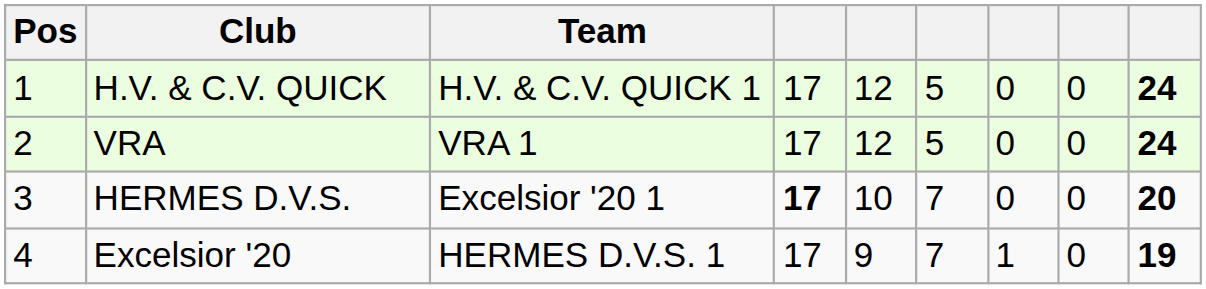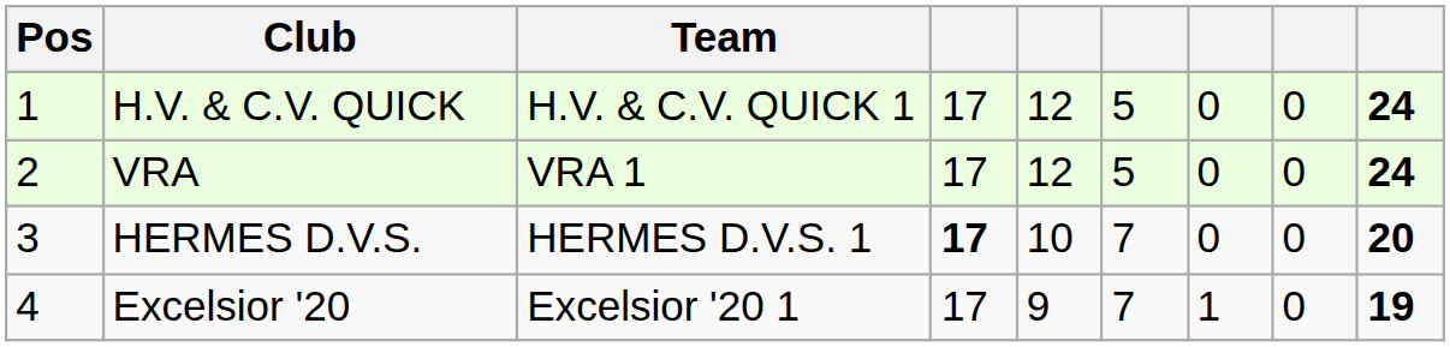 <table class="wikitable">
 <tr>
 <th align=left>Pos</th>
 <th align=left width=150>Club</th>
 <th align=left width=150>Team</th>
 <th align=center width=25></th>
 <th align=left width=25></th>
 <th align=left width=25></th>
 <th align=left width=25></th>
 <th align=left width=25></th>
 <th align=left width=25></th>
 </tr>
 <tr style="background:#EBFFE0">
 <td>1</td>
 <td align=left>H.V. & C.V. QUICK</td>
 <td align=left>H.V. & C.V. QUICK 1</td>
 <td>17</td>
 <td>12</td>
 <td>5</td>
 <td>0</td>
 <td>0</td>
 <td><strong>24</strong></td>
 </tr>
 <tr style="background:#EBFFE0">
 <td>2</td>
 <td align=left>VRA</td>
 <td align=left>VRA 1</td>
 <td>17</td>
 <td>12</td>
 <td>5</td>
 <td>0</td>
 <td>0</td>
 <td><strong>24</strong></td>
 </tr>
 <tr>
 <td>3</td>
 <td align=left>HERMES D.V.S.</td>
-<td align=left>Excelsior '20 1</td>
+<td align=left>HERMES D.V.S. 1</td>
 <td><strong>17</strong></td>
 <td>10</td>
 <td>7</td>
 <td>0</td>
 <td>0</td>
 <td><strong>20</strong></td>
 </tr>
 <tr>
 <td>4</td>
 <td align=left>Excelsior '20</td>
-<td align=left>HERMES D.V.S. 1</td>
+<td align=left>Excelsior '20 1</td>
 <td>17</td>
 <td>9</td>
 <td>7</td>
 <td>1</td>
 <td>0</td>
 <td><strong>19</strong></td>
 </tr>
 </table>
